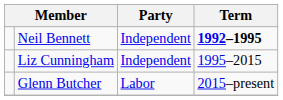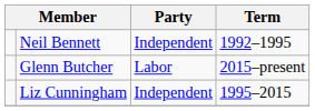 <table class="wikitable">
 <tr>
 <th colspan="2">Member</th>
 <th>Party</th>
 <th>Term</th>
 </tr>
 <tr>
 <td> </td>
 <td><a href='#'>Neil Bennett</a></td>
 <td><a href='#'>Independent</a></td>
-<td><strong><a href='#'>1992</a>–1995</strong></td>
+<td><a href='#'>1992</a>–1995</td>
+</tr>
+<tr>
+<td> </td>
+<td><a href='#'>Glenn Butcher</a></td>
+<td><a href='#'>Labor</a></td>
+<td><a href='#'>2015</a>–present</td>
 </tr>
 <tr>
 <td> </td>
 <td><a href='#'>Liz Cunningham</a></td>
 <td><a href='#'>Independent</a></td>
 <td><a href='#'>1995</a>–2015</td>
 </tr>
 <tr>
-<td> </td>
-<td><a href='#'>Glenn Butcher</a></td>
-<td><a href='#'>Labor</a></td>
-<td><a href='#'>2015</a>–present</td>
-</tr>
-<tr>
 </tr>
 </table>
